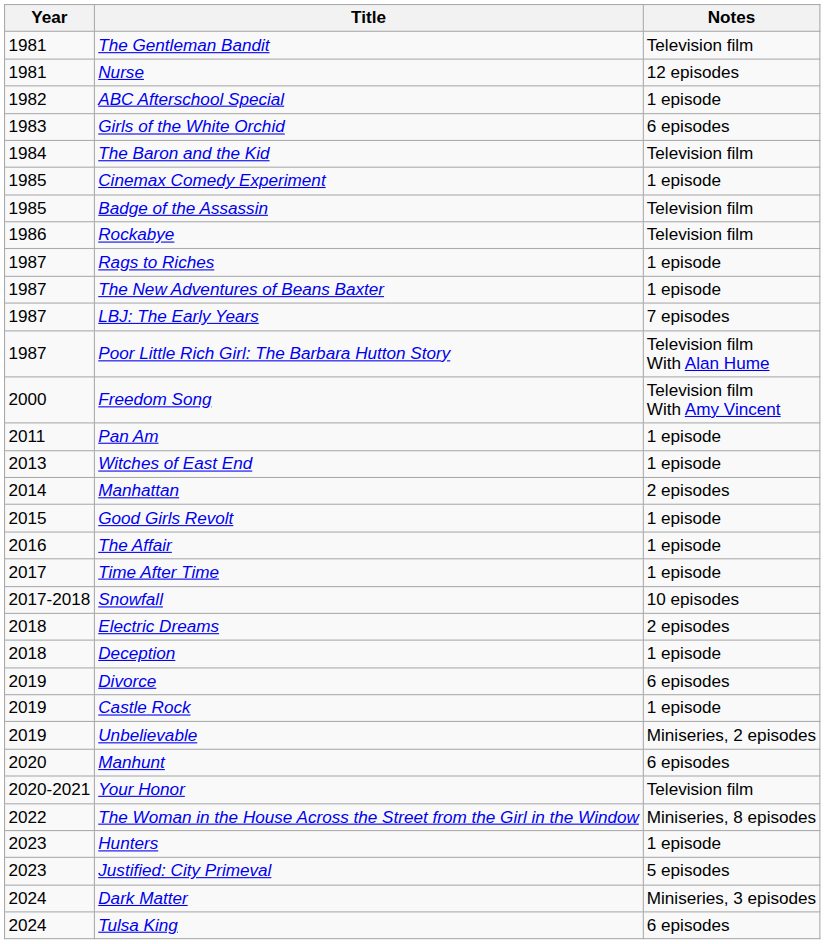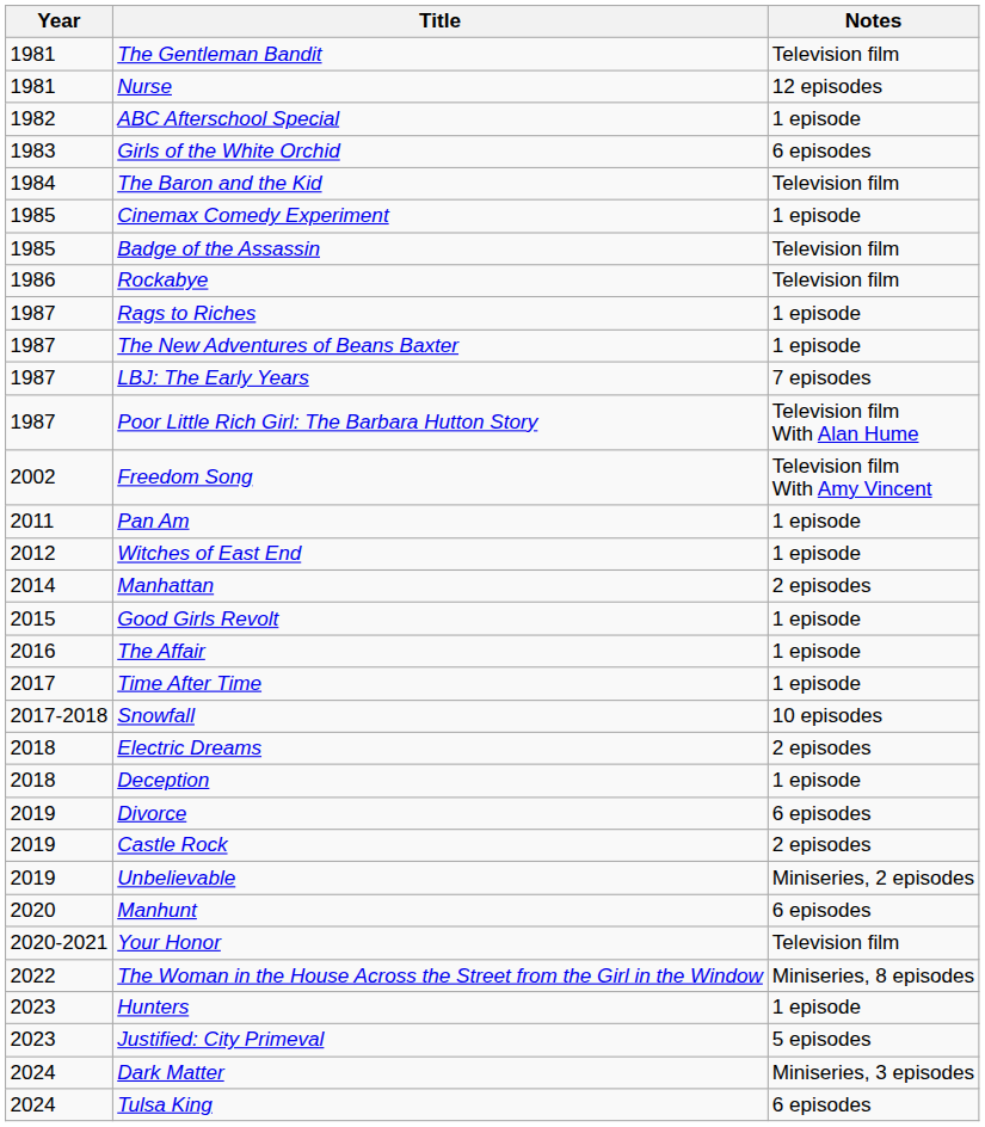 <table class="wikitable">
 <tr>
 <th>Year</th>
 <th>Title</th>
 <th>Notes</th>
 </tr>
 <tr>
 <td>1981</td>
 <td><em><a href='#'>The Gentleman Bandit</a></em></td>
 <td>Television film</td>
 </tr>
 <tr>
 <td>1981</td>
 <td><em><a href='#'>Nurse</a></em></td>
 <td>12 episodes</td>
 </tr>
 <tr>
 <td>1982</td>
 <td><em><a href='#'>ABC Afterschool Special</a></em></td>
 <td>1 episode</td>
 </tr>
 <tr>
 <td>1983</td>
 <td><em><a href='#'>Girls of the White Orchid</a></em></td>
 <td>6 episodes</td>
 </tr>
 <tr>
 <td>1984</td>
 <td><em><a href='#'>The Baron and the Kid</a></em></td>
 <td>Television film</td>
 </tr>
 <tr>
 <td>1985</td>
 <td><em><a href='#'>Cinemax Comedy Experiment</a></em></td>
 <td>1 episode</td>
 </tr>
 <tr>
 <td>1985</td>
 <td><em><a href='#'>Badge of the Assassin</a></em></td>
 <td>Television film</td>
 </tr>
 <tr>
 <td>1986</td>
 <td><em><a href='#'>Rockabye</a></em></td>
 <td>Television film</td>
 </tr>
 <tr>
 <td>1987</td>
 <td><em><a href='#'>Rags to Riches</a></em></td>
 <td>1 episode</td>
 </tr>
 <tr>
 <td>1987</td>
 <td><em><a href='#'>The New Adventures of Beans Baxter</a></em></td>
 <td>1 episode</td>
 </tr>
 <tr>
 <td>1987</td>
 <td><em><a href='#'>LBJ: The Early Years</a></em></td>
 <td>7 episodes</td>
 </tr>
 <tr>
 <td>1987</td>
 <td><em><a href='#'>Poor Little Rich Girl: The Barbara Hutton Story</a></em></td>
 <td>Television film<br>With <a href='#'>Alan Hume</a></td>
 </tr>
 <tr>
-<td>2000</td>
+<td>2002</td>
 <td><em><a href='#'>Freedom Song</a></em></td>
 <td>Television film<br>With <a href='#'>Amy Vincent</a></td>
 </tr>
 <tr>
 <td>2011</td>
 <td><em><a href='#'>Pan Am</a></em></td>
 <td>1 episode</td>
 </tr>
 <tr>
-<td>2013</td>
+<td>2012</td>
 <td><em><a href='#'>Witches of East End</a></em></td>
 <td>1 episode</td>
 </tr>
 <tr>
 <td>2014</td>
 <td><em><a href='#'>Manhattan</a></em></td>
 <td>2 episodes</td>
 </tr>
 <tr>
 <td>2015</td>
 <td><em><a href='#'>Good Girls Revolt</a></em></td>
 <td>1 episode</td>
 </tr>
 <tr>
 <td>2016</td>
 <td><em><a href='#'>The Affair</a></em></td>
 <td>1 episode</td>
 </tr>
 <tr>
 <td>2017</td>
 <td><em><a href='#'>Time After Time</a></em></td>
 <td>1 episode</td>
 </tr>
 <tr>
 <td>2017-2018</td>
 <td><em><a href='#'>Snowfall</a></em></td>
 <td>10 episodes</td>
 </tr>
 <tr>
 <td>2018</td>
 <td><em><a href='#'>Electric Dreams</a></em></td>
 <td>2 episodes</td>
 </tr>
 <tr>
 <td>2018</td>
 <td><em><a href='#'>Deception</a></em></td>
 <td>1 episode</td>
 </tr>
 <tr>
 <td>2019</td>
 <td><em><a href='#'>Divorce</a></em></td>
 <td>6 episodes</td>
 </tr>
 <tr>
 <td>2019</td>
 <td><em><a href='#'>Castle Rock</a></em></td>
-<td>1 episode</td>
+<td>2 episodes</td>
 </tr>
 <tr>
 <td>2019</td>
 <td><em><a href='#'>Unbelievable</a></em></td>
 <td>Miniseries, 2 episodes</td>
 </tr>
 <tr>
 <td>2020</td>
 <td><em><a href='#'>Manhunt</a></em></td>
 <td>6 episodes</td>
 </tr>
 <tr>
 <td>2020-2021</td>
 <td><em><a href='#'>Your Honor</a></em></td>
 <td>Television film</td>
 </tr>
 <tr>
 <td>2022</td>
 <td><em><a href='#'>The Woman in the House Across the Street from the Girl in the Window</a></em></td>
 <td>Miniseries, 8 episodes</td>
 </tr>
 <tr>
 <td>2023</td>
 <td><em><a href='#'>Hunters</a></em></td>
 <td>1 episode</td>
 </tr>
 <tr>
 <td>2023</td>
 <td><em><a href='#'>Justified: City Primeval</a></em></td>
 <td>5 episodes</td>
 </tr>
 <tr>
 <td>2024</td>
 <td><em><a href='#'>Dark Matter</a></em></td>
 <td>Miniseries, 3 episodes</td>
 </tr>
 <tr>
 <td>2024</td>
 <td><em><a href='#'>Tulsa King</a></em></td>
 <td>6 episodes</td>
 </tr>
 </table>
